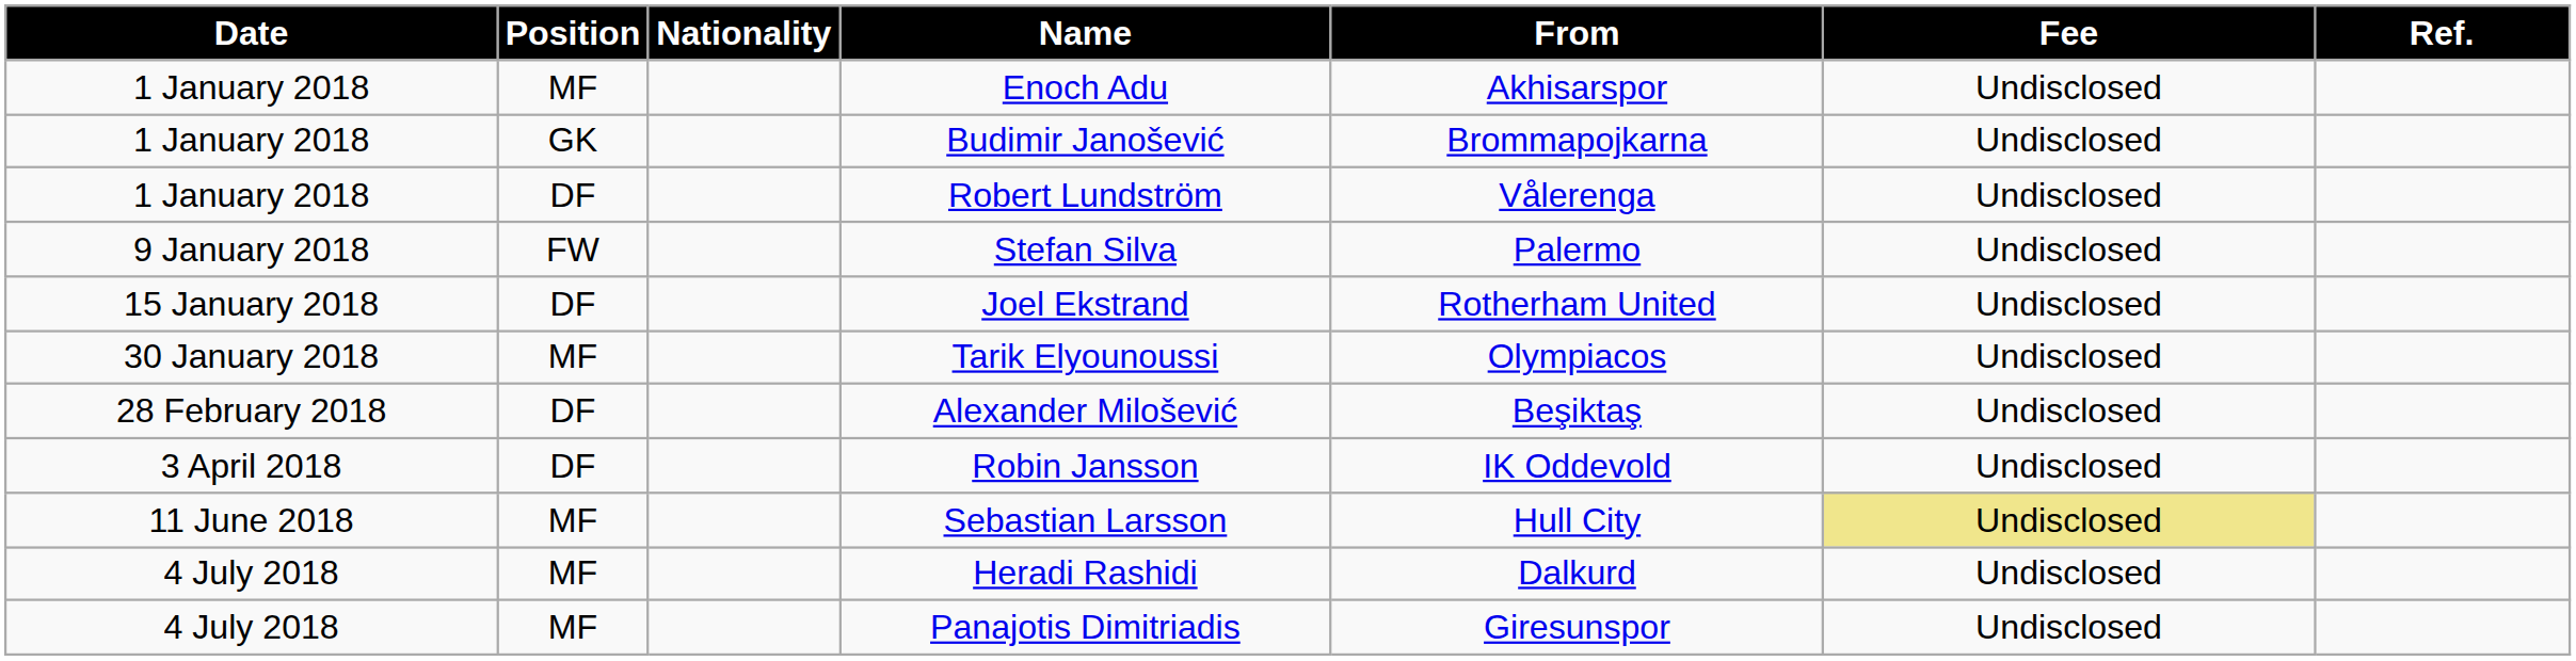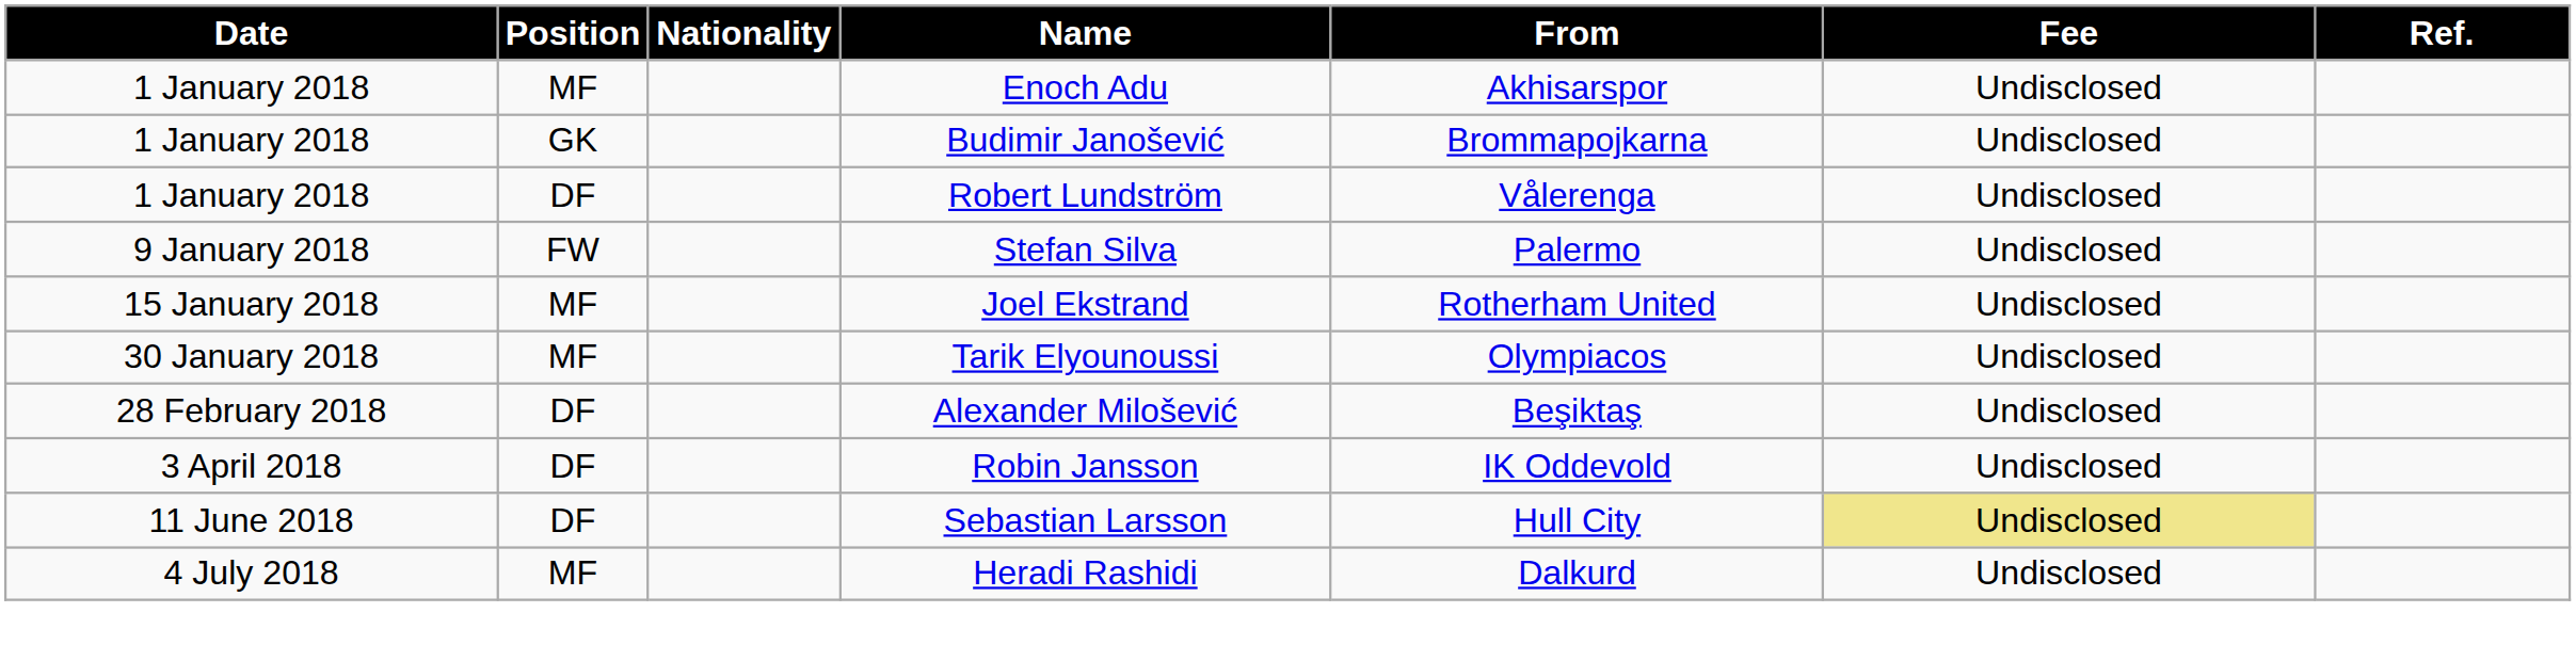 <table class="wikitable"  style="text-align:center; font-size:90%; ">
 <tr>
 <th style="background:#000000; color:white; width:200px;">Date</th>
 <th style="background:#000000; color:white; width:50px;">Position</th>
 <th style="background:#000000; color:white; width:50px;">Nationality</th>
 <th style="background:#000000; color:white; width:200px;">Name</th>
 <th style="background:#000000; color:white; width:200px;">From</th>
 <th style="background:#000000; color:white; width:200px;">Fee</th>
 <th style="background:#000000; color:white; width:100px;">Ref.</th>
 </tr>
 <tr>
 <td>1 January 2018</td>
 <td>MF</td>
 <td></td>
 <td><a href='#'>Enoch Adu</a></td>
 <td><a href='#'>Akhisarspor</a></td>
 <td>Undisclosed</td>
 <td></td>
 </tr>
 <tr>
 <td>1 January 2018</td>
 <td>GK</td>
 <td></td>
 <td><a href='#'>Budimir Janošević</a></td>
 <td><a href='#'>Brommapojkarna</a></td>
 <td>Undisclosed</td>
 <td></td>
 </tr>
 <tr>
 <td>1 January 2018</td>
 <td>DF</td>
 <td></td>
 <td><a href='#'>Robert Lundström</a></td>
 <td><a href='#'>Vålerenga</a></td>
 <td>Undisclosed</td>
 <td></td>
 </tr>
 <tr>
 <td>9 January 2018</td>
 <td>FW</td>
 <td></td>
 <td><a href='#'>Stefan Silva</a></td>
 <td><a href='#'>Palermo</a></td>
 <td>Undisclosed</td>
 <td></td>
 </tr>
 <tr>
 <td>15 January 2018</td>
-<td>DF</td>
+<td>MF</td>
 <td></td>
 <td><a href='#'>Joel Ekstrand</a></td>
 <td><a href='#'>Rotherham United</a></td>
 <td>Undisclosed</td>
 <td></td>
 </tr>
 <tr>
 <td>30 January 2018</td>
 <td>MF</td>
 <td></td>
 <td><a href='#'>Tarik Elyounoussi</a></td>
 <td><a href='#'>Olympiacos</a></td>
 <td>Undisclosed</td>
 <td></td>
 </tr>
 <tr>
 <td>28 February 2018</td>
 <td>DF</td>
 <td></td>
 <td><a href='#'>Alexander Milošević</a></td>
 <td><a href='#'>Beşiktaş</a></td>
 <td>Undisclosed</td>
 <td></td>
 </tr>
 <tr>
 <td>3 April 2018</td>
 <td>DF</td>
 <td></td>
 <td><a href='#'>Robin Jansson</a></td>
 <td><a href='#'>IK Oddevold</a></td>
 <td>Undisclosed</td>
 <td></td>
 </tr>
 <tr>
 <td>11 June 2018</td>
-<td>MF</td>
+<td>DF</td>
 <td></td>
 <td><a href='#'>Sebastian Larsson</a></td>
 <td><a href='#'>Hull City</a></td>
 <td style="background: khaki;">Undisclosed</td>
 <td></td>
 </tr>
 <tr>
 <td>4 July 2018</td>
 <td>MF</td>
 <td></td>
 <td><a href='#'>Heradi Rashidi</a></td>
 <td><a href='#'>Dalkurd</a></td>
 <td>Undisclosed</td>
 <td></td>
 </tr>
-<tr>
-<td>4 July 2018</td>
-<td>MF</td>
-<td></td>
-<td><a href='#'>Panajotis Dimitriadis</a></td>
-<td><a href='#'>Giresunspor</a></td>
-<td>Undisclosed</td>
-<td></td>
-</tr>
 </table>
